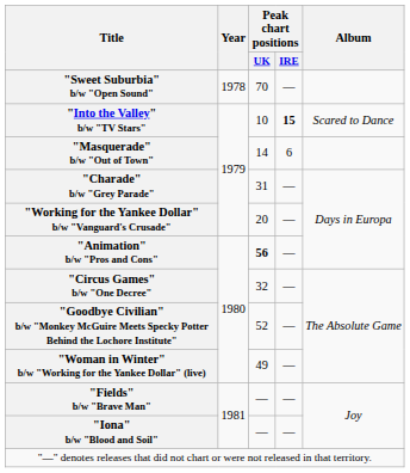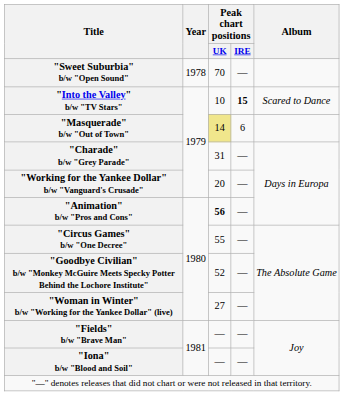 <table class="wikitable plainrowheaders" style="text-align:center;">
 <tr>
 <th rowspan="2" scope="col" style="width:17em;">Title</th>
 <th rowspan="2" scope="col" style="width:2em;">Year</th>
 <th colspan="2">Peak chart positions</th>
 <th rowspan="2">Album</th>
 </tr>
 <tr>
 <th scope="col" style="width:2em;font-size:90%;"><a href='#'>UK</a><br></th>
 <th scope="col" style="width:2em;font-size:90%;"><a href='#'>IRE</a><br></th>
 </tr>
 <tr>
 <th scope="row">"Sweet Suburbia"<br><small>b/w "Open Sound"</small></th>
 <td>1978</td>
 <td>70</td>
 <td>—</td>
 <td></td>
 </tr>
 <tr>
 <th scope="row">"<a href='#'>Into the Valley</a>"<br><small>b/w "TV Stars"</small></th>
 <td rowspan="4">1979</td>
 <td>10</td>
 <td><strong>15</strong></td>
 <td><em>Scared to Dance</em></td>
 </tr>
 <tr>
 <th scope="row">"Masquerade"<br><small>b/w "Out of Town"</small></th>
-<td>14</td>
+<td style="background: khaki;">14</td>
 <td>6</td>
 <td></td>
 </tr>
 <tr>
 <th scope="row">"Charade"<br><small>b/w "Grey Parade"</small></th>
 <td>31</td>
 <td>—</td>
 <td rowspan="3"><em>Days in Europa</em></td>
 </tr>
 <tr>
 <th scope="row">"Working for the Yankee Dollar"<br><small>b/w "Vanguard's Crusade"</small></th>
 <td>20</td>
 <td>—</td>
 </tr>
 <tr>
 <th scope="row">"Animation"<br><small>b/w "Pros and Cons"</small></th>
 <td rowspan="4">1980</td>
 <td><strong>56</strong></td>
 <td>—</td>
 </tr>
 <tr>
 <th scope="row">"Circus Games"<br><small>b/w "One Decree"</small></th>
-<td>32</td>
+<td>55</td>
 <td>—</td>
 <td rowspan="3"><em>The Absolute Game</em></td>
 </tr>
 <tr>
 <th scope="row">"Goodbye Civilian"<br><small>b/w "Monkey McGuire Meets Specky Potter Behind the Lochore Institute"</small></th>
 <td>52</td>
 <td>—</td>
 </tr>
 <tr>
 <th scope="row">"Woman in Winter"<br><small>b/w "Working for the Yankee Dollar" (live)</small></th>
-<td>49</td>
+<td>27</td>
 <td>—</td>
 </tr>
 <tr>
 <th scope="row">"Fields"<br><small>b/w "Brave Man"</small></th>
 <td rowspan="2">1981</td>
 <td>—</td>
 <td>—</td>
 <td rowspan="2"><em>Joy</em></td>
 </tr>
 <tr>
 <th scope="row">"Iona"<br><small>b/w "Blood and Soil"</small></th>
 <td>—</td>
 <td>—</td>
 </tr>
 <tr>
 <td colspan="5" style="font-size:90%">"—" denotes releases that did not chart or were not released in that territory.</td>
 </tr>
 </table>
